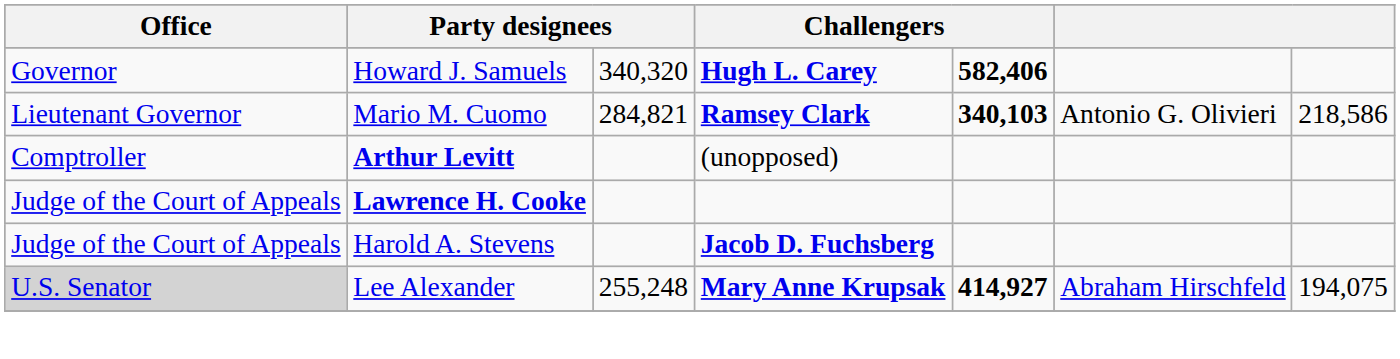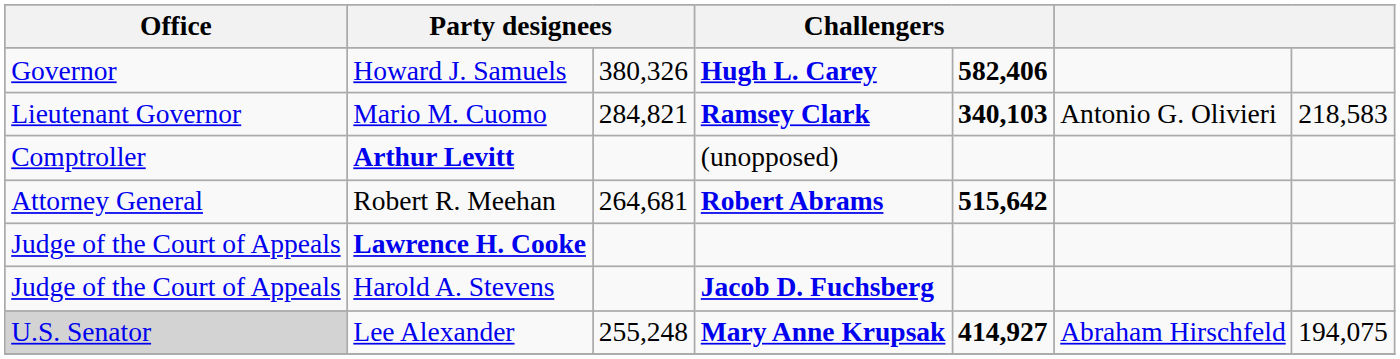 <table class=wikitable>
 <tr bgcolor=lightgrey>
 <th>Office</th>
 <th colspan="2">Party designees</th>
 <th colspan="2">Challengers</th>
 <th colspan="2"></th>
 </tr>
 <tr>
 <td><a href='#'>Governor</a></td>
 <td><a href='#'>Howard J. Samuels</a></td>
-<td align="right">340,320</td>
+<td align="right">380,326</td>
 <td><strong><a href='#'>Hugh L. Carey</a></strong></td>
 <td align="right"><strong>582,406</strong></td>
 <td></td>
 <td align="right"></td>
 </tr>
 <tr>
 <td><a href='#'>Lieutenant Governor</a></td>
 <td><a href='#'>Mario M. Cuomo</a></td>
 <td align="right">284,821</td>
 <td><strong><a href='#'>Ramsey Clark</a></strong></td>
 <td align="right"><strong>340,103</strong></td>
 <td>Antonio G. Olivieri</td>
-<td align="right">218,586</td>
+<td align="right">218,583</td>
 </tr>
 <tr>
 <td><a href='#'>Comptroller</a></td>
 <td><strong><a href='#'>Arthur Levitt</a></strong></td>
 <td align="right"></td>
 <td>(unopposed)</td>
 <td align="right"></td>
+<td></td>
+<td align="right"></td>
+</tr>
+<tr>
+<td><a href='#'>Attorney General</a></td>
+<td>Robert R. Meehan</td>
+<td align="right">264,681</td>
+<td><strong><a href='#'>Robert Abrams</a></strong></td>
+<td align="right"><strong>515,642</strong></td>
 <td></td>
 <td align="right"></td>
 </tr>
 <tr>
 <td><a href='#'>Judge of the Court of Appeals</a></td>
 <td><strong><a href='#'>Lawrence H. Cooke</a></strong></td>
 <td align="right"></td>
 <td></td>
 <td align="right"></td>
 <td></td>
 <td align="right"></td>
 </tr>
 <tr>
 <td><a href='#'>Judge of the Court of Appeals</a></td>
 <td><a href='#'>Harold A. Stevens</a></td>
 <td align="right"></td>
 <td><strong><a href='#'>Jacob D. Fuchsberg</a></strong></td>
 <td align="right"></td>
 <td></td>
 <td align="right"></td>
 </tr>
 <tr>
 <td style="background: lightgrey;"><a href='#'>U.S. Senator</a></td>
 <td><a href='#'>Lee Alexander</a></td>
 <td align="right">255,248</td>
 <td><strong><a href='#'>Mary Anne Krupsak</a></strong></td>
 <td align="right"><strong>414,927</strong></td>
 <td><a href='#'>Abraham Hirschfeld</a></td>
 <td align="right">194,075</td>
 </tr>
 <tr>
 </tr>
 </table>
